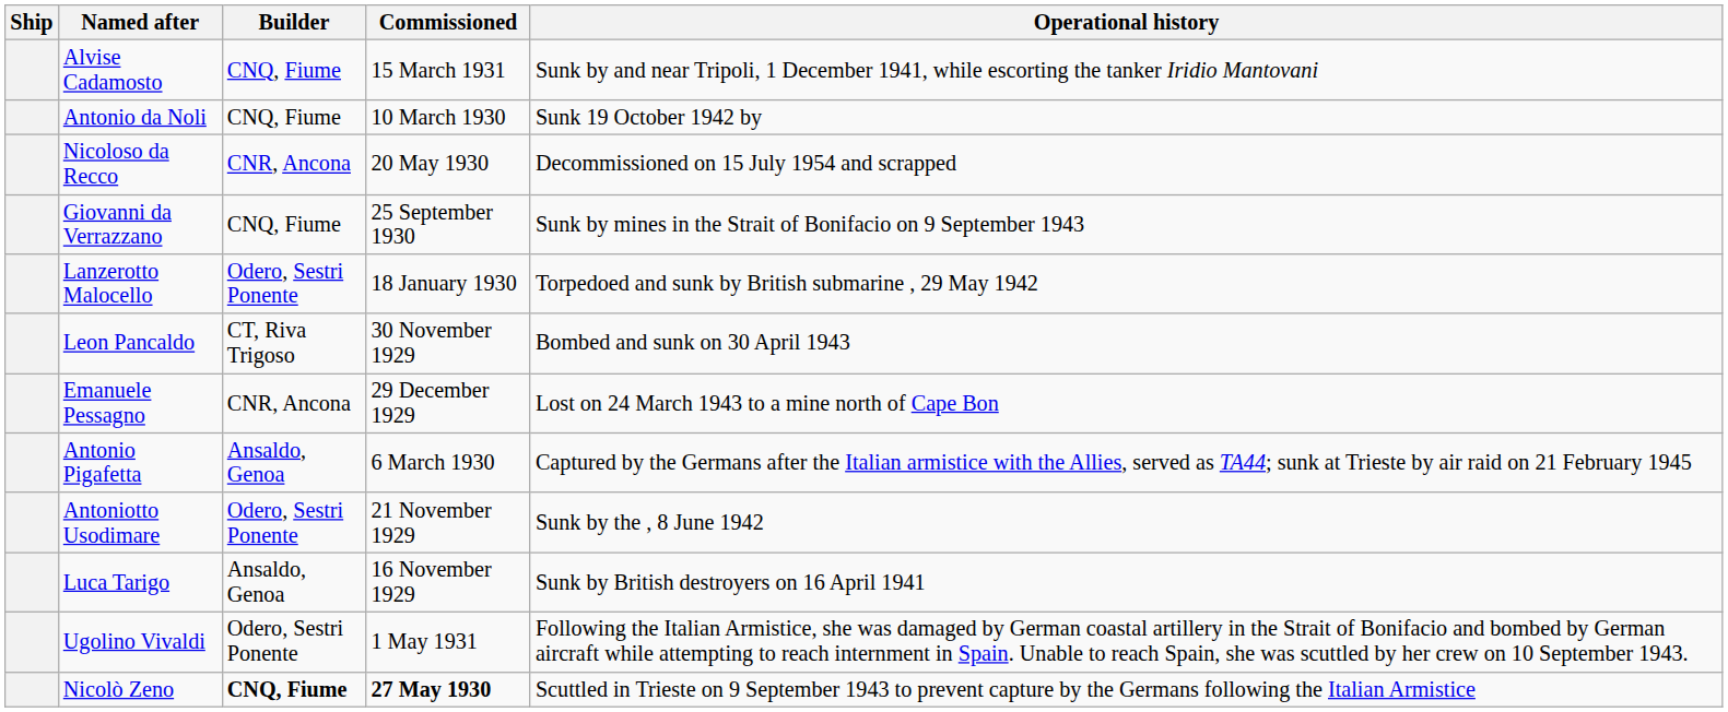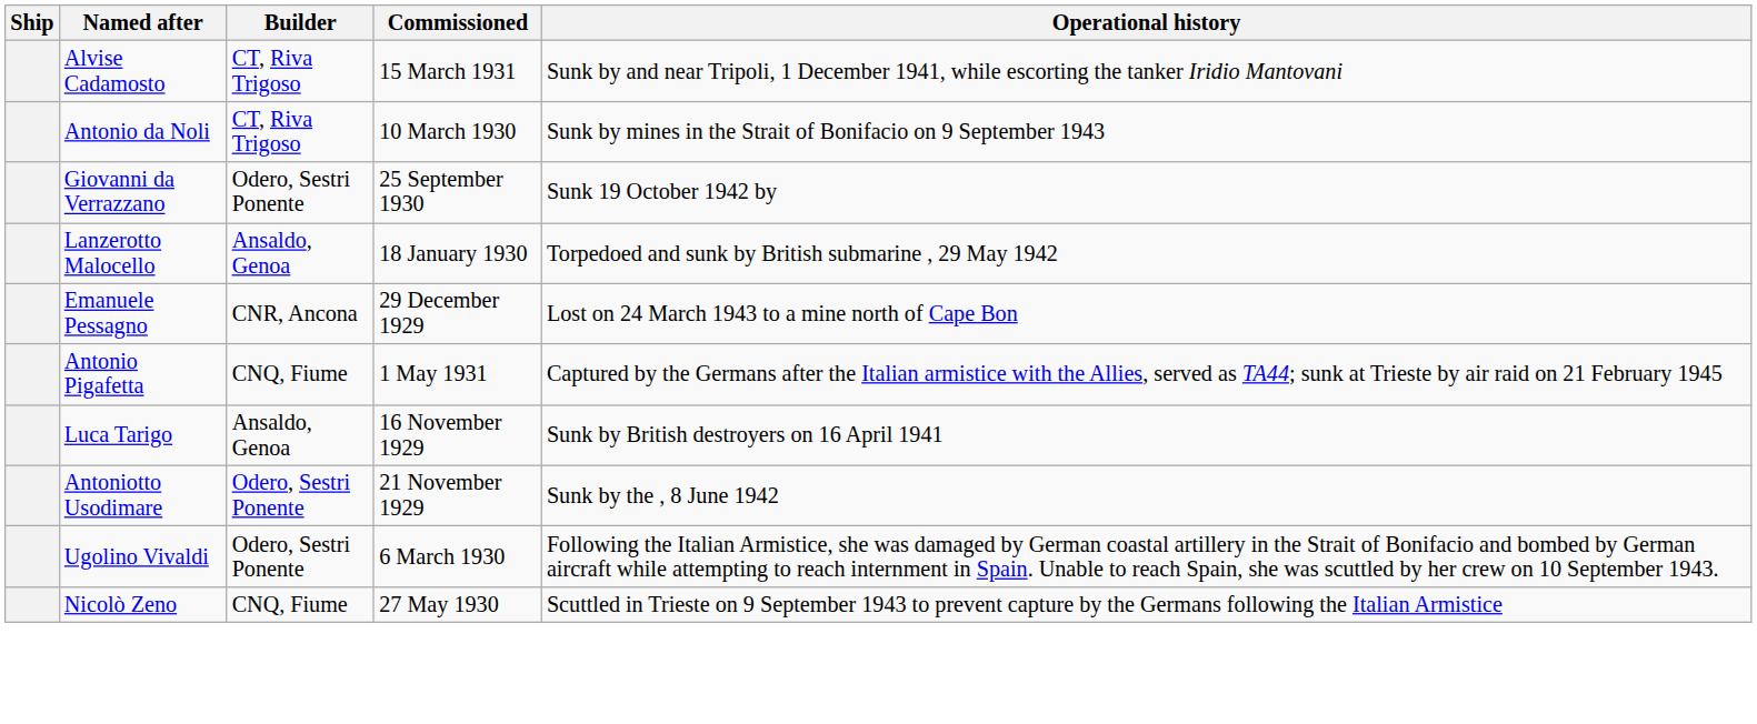 <table class="sortable wikitable plainrowheaders">
 <tr>
 <th scope="col">Ship</th>
 <th scope="col">Named after</th>
 <th scope="col">Builder</th>
 <th scope="col">Commissioned</th>
 <th scope="col">Operational history</th>
 </tr>
 <tr>
 <th scope="row"></th>
 <td><a href='#'>Alvise Cadamosto</a></td>
-<td><a href='#'>CNQ</a>, <a href='#'>Fiume</a></td>
+<td><a href='#'>CT</a>, <a href='#'>Riva Trigoso</a></td>
 <td>15 March 1931</td>
 <td>Sunk by  and  near Tripoli, 1 December 1941, while escorting the tanker <em>Iridio Mantovani</em></td>
 </tr>
 <tr>
 <th scope="row"></th>
 <td><a href='#'>Antonio da Noli</a></td>
-<td>CNQ, Fiume</td>
+<td><a href='#'>CT</a>, <a href='#'>Riva Trigoso</a></td>
 <td>10 March 1930</td>
+<td>Sunk by mines in the Strait of Bonifacio on 9 September 1943</td>
+</tr>
+<tr>
+<th scope="row"></th>
+<td><a href='#'>Giovanni da Verrazzano</a></td>
+<td>Odero, Sestri Ponente</td>
+<td>25 September 1930</td>
 <td>Sunk 19 October 1942 by </td>
 </tr>
 <tr>
 <th scope="row"></th>
-<td><a href='#'>Nicoloso da Recco</a></td>
-<td><a href='#'>CNR</a>, <a href='#'>Ancona</a></td>
-<td>20 May 1930</td>
-<td>Decommissioned on 15 July 1954 and scrapped</td>
-</tr>
-<tr>
-<th scope="row"></th>
-<td><a href='#'>Giovanni da Verrazzano</a></td>
-<td>CNQ, Fiume</td>
-<td>25 September 1930</td>
-<td>Sunk by mines in the Strait of Bonifacio on 9 September 1943</td>
-</tr>
-<tr>
-<th scope="row"></th>
 <td><a href='#'>Lanzerotto Malocello</a></td>
-<td><a href='#'>Odero</a>, <a href='#'>Sestri Ponente</a></td>
+<td><a href='#'>Ansaldo</a>, <a href='#'>Genoa</a></td>
 <td>18 January 1930</td>
 <td>Torpedoed and sunk by British submarine , 29 May 1942</td>
-</tr>
-<tr>
-<th scope="row"></th>
-<td><a href='#'>Leon Pancaldo</a></td>
-<td>CT, Riva Trigoso</td>
-<td>30 November 1929</td>
-<td>Bombed and sunk on 30 April 1943</td>
 </tr>
 <tr>
 <th scope="row"></th>
 <td><a href='#'>Emanuele Pessagno</a></td>
 <td>CNR, Ancona</td>
 <td>29 December 1929</td>
 <td>Lost on 24 March 1943 to a mine north of <a href='#'>Cape Bon</a></td>
 </tr>
 <tr>
 <th scope="row"></th>
 <td><a href='#'>Antonio Pigafetta</a></td>
-<td><a href='#'>Ansaldo</a>, <a href='#'>Genoa</a></td>
-<td>6 March 1930</td>
+<td>CNQ, Fiume</td>
+<td>1 May 1931</td>
 <td>Captured by the Germans after the <a href='#'>Italian armistice with the Allies</a>, served as <em><a href='#'>TA44</a></em>; sunk at Trieste by air raid on 21 February 1945</td>
+</tr>
+<tr>
+<th scope="row"></th>
+<td><a href='#'>Luca Tarigo</a></td>
+<td>Ansaldo, Genoa</td>
+<td>16 November 1929</td>
+<td>Sunk by British destroyers on 16 April 1941</td>
 </tr>
 <tr>
 <th scope="row"></th>
 <td><a href='#'>Antoniotto Usodimare</a></td>
 <td><a href='#'>Odero</a>, <a href='#'>Sestri Ponente</a></td>
 <td>21 November 1929</td>
 <td>Sunk by the , 8 June 1942</td>
 </tr>
 <tr>
 <th scope="row"></th>
-<td><a href='#'>Luca Tarigo</a></td>
-<td>Ansaldo, Genoa</td>
-<td>16 November 1929</td>
-<td>Sunk by British destroyers on 16 April 1941</td>
-</tr>
-<tr>
-<th scope="row"></th>
 <td><a href='#'>Ugolino Vivaldi</a></td>
 <td>Odero, Sestri Ponente</td>
-<td>1 May 1931</td>
+<td>6 March 1930</td>
 <td>Following the Italian Armistice, she was damaged by German coastal artillery in the Strait of Bonifacio and bombed by German aircraft while attempting to reach internment in <a href='#'>Spain</a>. Unable to reach Spain, she was scuttled by her crew on 10 September 1943.</td>
 </tr>
 <tr>
 <th scope="row"></th>
 <td><a href='#'>Nicolò Zeno</a></td>
-<td><strong>CNQ, Fiume</strong></td>
-<td><strong>27 May 1930</strong></td>
+<td>CNQ, Fiume</td>
+<td>27 May 1930</td>
 <td>Scuttled in Trieste on 9 September 1943 to prevent capture by the Germans following the <a href='#'>Italian Armistice</a></td>
 </tr>
 </table>
